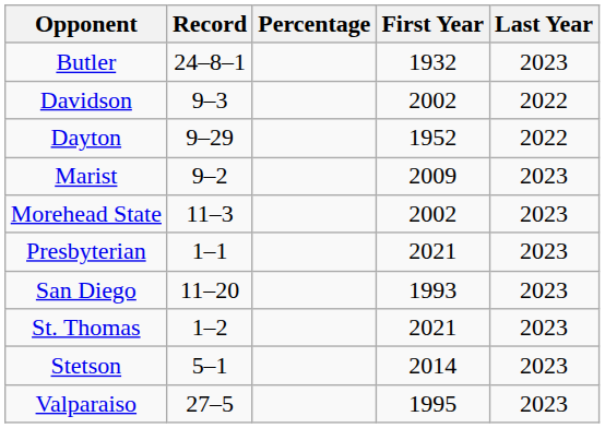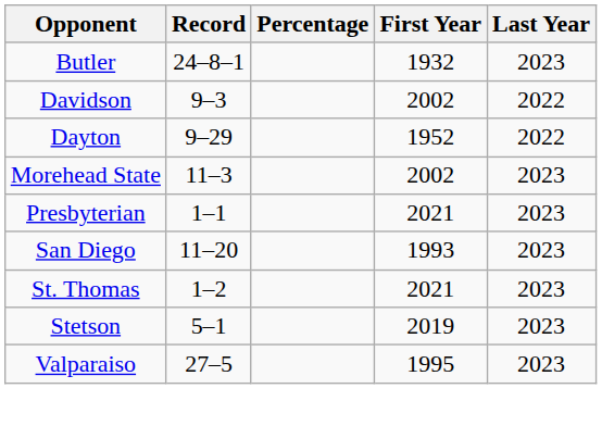 <table class="wikitable" style="text-align:center">
 <tr>
 <th>Opponent</th>
 <th>Record</th>
 <th>Percentage</th>
 <th>First Year</th>
 <th>Last Year</th>
 </tr>
 <tr>
 <td><a href='#'>Butler</a></td>
 <td>24–8–1</td>
 <td></td>
 <td>1932</td>
 <td>2023</td>
 </tr>
 <tr>
 <td><a href='#'>Davidson</a></td>
 <td>9–3</td>
 <td></td>
 <td>2002</td>
 <td>2022</td>
 </tr>
 <tr>
 <td><a href='#'>Dayton</a></td>
 <td>9–29</td>
 <td></td>
 <td>1952</td>
 <td>2022</td>
-</tr>
-<tr>
-<td><a href='#'>Marist</a></td>
-<td>9–2</td>
-<td></td>
-<td>2009</td>
-<td>2023</td>
 </tr>
 <tr>
 <td><a href='#'>Morehead State</a></td>
 <td>11–3</td>
 <td></td>
 <td>2002</td>
 <td>2023</td>
 </tr>
 <tr>
 <td><a href='#'>Presbyterian</a></td>
 <td>1–1</td>
 <td></td>
 <td>2021</td>
 <td>2023</td>
 </tr>
 <tr>
 <td><a href='#'>San Diego</a></td>
 <td>11–20</td>
 <td></td>
 <td>1993</td>
 <td>2023</td>
 </tr>
 <tr>
 <td><a href='#'>St. Thomas</a></td>
 <td>1–2</td>
 <td></td>
 <td>2021</td>
 <td>2023</td>
 </tr>
 <tr>
 <td><a href='#'>Stetson</a></td>
 <td>5–1</td>
 <td></td>
-<td>2014</td>
+<td>2019</td>
 <td>2023</td>
 </tr>
 <tr>
 <td><a href='#'>Valparaiso</a></td>
 <td>27–5</td>
 <td></td>
 <td>1995</td>
 <td>2023</td>
 </tr>
 </table>
